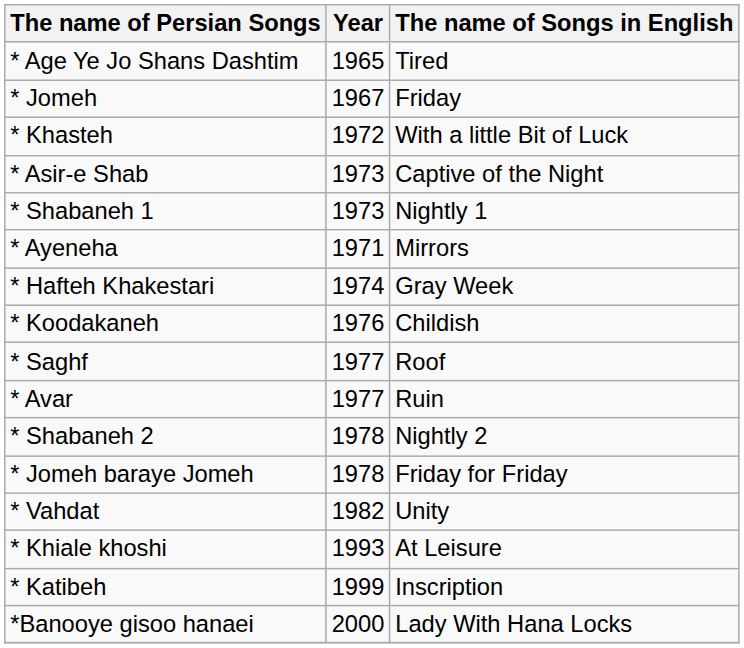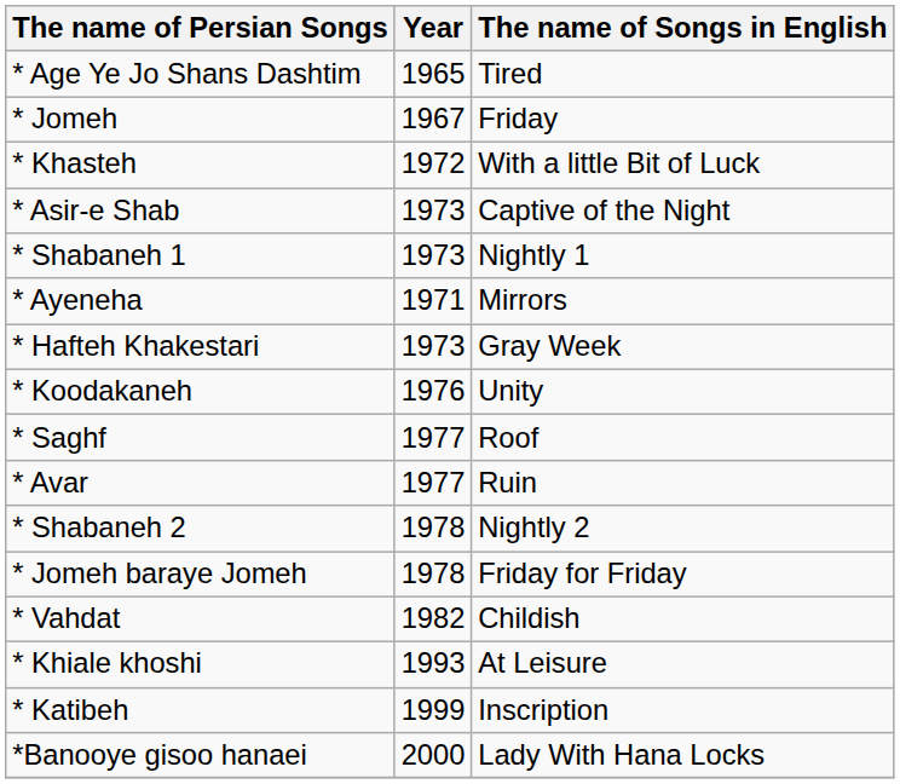 <table class="wikitable">
 <tr>
 <th>The name of Persian Songs</th>
 <th>Year</th>
 <th>The name of Songs in English</th>
 </tr>
 <tr>
 <td>* Age Ye Jo Shans Dashtim</td>
 <td>1965</td>
 <td>Tired</td>
 </tr>
 <tr>
 <td>* Jomeh</td>
 <td>1967</td>
 <td>Friday</td>
 </tr>
 <tr>
 <td>* Khasteh</td>
 <td>1972</td>
 <td>With a little Bit of Luck</td>
 </tr>
 <tr>
 <td>* Asir-e Shab</td>
 <td>1973</td>
 <td>Captive of the Night</td>
 </tr>
 <tr>
 <td>* Shabaneh 1</td>
 <td>1973</td>
 <td>Nightly 1</td>
 </tr>
 <tr>
 <td>* Ayeneha</td>
 <td>1971</td>
 <td>Mirrors</td>
 </tr>
 <tr>
 <td>* Hafteh Khakestari</td>
-<td>1974</td>
+<td>1973</td>
 <td>Gray Week</td>
 </tr>
 <tr>
 <td>* Koodakaneh</td>
 <td>1976</td>
-<td>Childish</td>
+<td>Unity</td>
 </tr>
 <tr>
 <td>* Saghf</td>
 <td>1977</td>
 <td>Roof</td>
 </tr>
 <tr>
 <td>* Avar</td>
 <td>1977</td>
 <td>Ruin</td>
 </tr>
 <tr>
 <td>* Shabaneh 2</td>
 <td>1978</td>
 <td>Nightly 2</td>
 </tr>
 <tr>
 <td>* Jomeh baraye Jomeh</td>
 <td>1978</td>
 <td>Friday for Friday</td>
 </tr>
 <tr>
 <td>* Vahdat</td>
 <td>1982</td>
-<td>Unity</td>
+<td>Childish</td>
 </tr>
 <tr>
 <td>* Khiale khoshi</td>
 <td>1993</td>
 <td>At Leisure</td>
 </tr>
 <tr>
 <td>* Katibeh</td>
 <td>1999</td>
 <td>Inscription</td>
 </tr>
 <tr>
 <td>*Banooye gisoo hanaei</td>
 <td>2000</td>
 <td>Lady With Hana Locks</td>
 </tr>
 <tr>
 </tr>
 </table>
